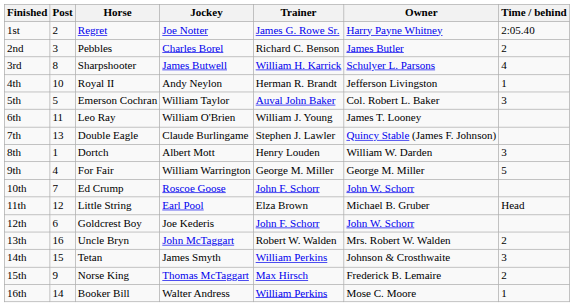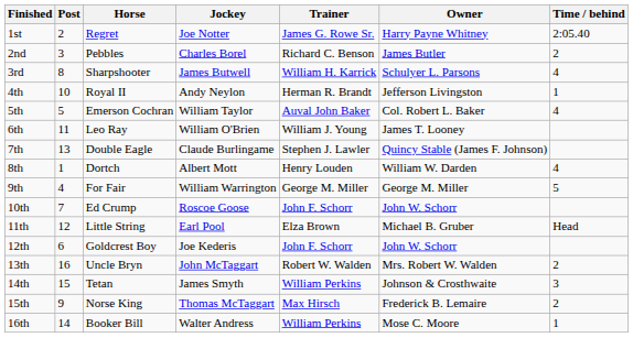 <table class="wikitable">
 <tr>
 <th>Finished</th>
 <th>Post</th>
 <th>Horse</th>
 <th>Jockey</th>
 <th>Trainer</th>
 <th>Owner</th>
 <th>Time / behind</th>
 </tr>
 <tr>
 <td>1st</td>
 <td>2</td>
 <td><a href='#'>Regret</a></td>
 <td><a href='#'>Joe Notter</a></td>
 <td><a href='#'>James G. Rowe Sr.</a></td>
 <td><a href='#'>Harry Payne Whitney</a></td>
 <td>2:05.40</td>
 </tr>
 <tr>
 <td>2nd</td>
 <td>3</td>
 <td>Pebbles</td>
 <td><a href='#'>Charles Borel</a></td>
 <td>Richard C. Benson</td>
 <td><a href='#'>James Butler</a></td>
 <td>2</td>
 </tr>
 <tr>
 <td>3rd</td>
 <td>8</td>
 <td>Sharpshooter</td>
 <td><a href='#'>James Butwell</a></td>
 <td><a href='#'>William H. Karrick</a></td>
 <td><a href='#'>Schulyer L. Parsons</a></td>
 <td>4</td>
 </tr>
 <tr>
 <td>4th</td>
 <td>10</td>
 <td>Royal II</td>
 <td>Andy Neylon</td>
 <td>Herman R. Brandt</td>
 <td>Jefferson Livingston</td>
 <td>1</td>
 </tr>
 <tr>
 <td>5th</td>
 <td>5</td>
 <td>Emerson Cochran</td>
 <td>William Taylor</td>
 <td><a href='#'>Auval John Baker</a></td>
 <td>Col. Robert L. Baker</td>
-<td>3</td>
+<td>4</td>
 </tr>
 <tr>
 <td>6th</td>
 <td>11</td>
 <td>Leo Ray</td>
 <td>William O'Brien</td>
 <td>William J. Young</td>
 <td>James T. Looney</td>
 <td></td>
 </tr>
 <tr>
 <td>7th</td>
 <td>13</td>
 <td>Double Eagle</td>
 <td>Claude Burlingame</td>
 <td>Stephen J. Lawler</td>
 <td><a href='#'>Quincy Stable</a> (James F. Johnson)</td>
 <td></td>
 </tr>
 <tr>
 <td>8th</td>
 <td>1</td>
 <td>Dortch</td>
 <td>Albert Mott</td>
 <td>Henry Louden</td>
 <td>William W. Darden</td>
-<td>3</td>
+<td>4</td>
 </tr>
 <tr>
 <td>9th</td>
 <td>4</td>
 <td>For Fair</td>
 <td>William Warrington</td>
 <td>George M. Miller</td>
 <td>George M. Miller</td>
 <td>5</td>
 </tr>
 <tr>
 <td>10th</td>
 <td>7</td>
 <td>Ed Crump</td>
 <td><a href='#'>Roscoe Goose</a></td>
 <td><a href='#'>John F. Schorr</a></td>
 <td><a href='#'>John W. Schorr</a></td>
 <td></td>
 </tr>
 <tr>
 <td>11th</td>
 <td>12</td>
 <td>Little String</td>
 <td><a href='#'>Earl Pool</a></td>
 <td>Elza Brown</td>
 <td>Michael B. Gruber</td>
 <td>Head</td>
 </tr>
 <tr>
 <td>12th</td>
 <td>6</td>
 <td>Goldcrest Boy</td>
 <td>Joe Kederis</td>
 <td><a href='#'>John F. Schorr</a></td>
 <td><a href='#'>John W. Schorr</a></td>
 <td></td>
 </tr>
 <tr>
 <td>13th</td>
 <td>16</td>
 <td>Uncle Bryn</td>
 <td><a href='#'>John McTaggart</a></td>
 <td>Robert W. Walden</td>
 <td>Mrs. Robert W. Walden</td>
 <td>2</td>
 </tr>
 <tr>
 <td>14th</td>
 <td>15</td>
 <td>Tetan</td>
 <td>James Smyth</td>
 <td><a href='#'>William Perkins</a></td>
 <td>Johnson & Crosthwaite</td>
 <td>3</td>
 </tr>
 <tr>
 <td>15th</td>
 <td>9</td>
 <td>Norse King</td>
 <td><a href='#'>Thomas McTaggart</a></td>
 <td><a href='#'>Max Hirsch</a></td>
 <td>Frederick B. Lemaire</td>
 <td>2</td>
 </tr>
 <tr>
 <td>16th</td>
 <td>14</td>
 <td>Booker Bill</td>
 <td>Walter Andress</td>
 <td><a href='#'>William Perkins</a></td>
 <td>Mose C. Moore</td>
 <td>1</td>
 </tr>
 </table>
